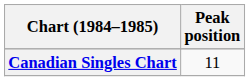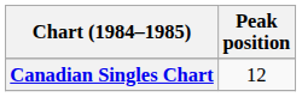 <table class="wikitable sortable plainrowheaders">
 <tr>
 <th scope="col">Chart (1984–1985)</th>
 <th scope="col">Peak<br>position</th>
 </tr>
 <tr>
 </tr>
 <tr>
 <th scope="row"><a href='#'>Canadian Singles Chart</a></th>
-<td align="center">11</td>
+<td align="center">12</td>
 </tr>
 <tr>
 </tr>
 <tr>
 </tr>
 <tr>
 </tr>
 <tr>
 </tr>
 <tr>
 </tr>
 <tr>
 </tr>
 </table>
